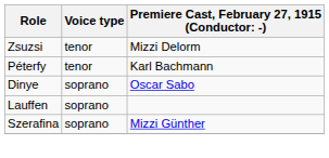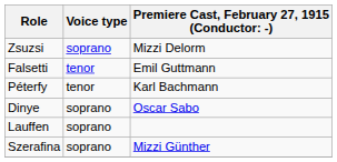 <table class="wikitable">
 <tr>
 <th>Role</th>
 <th>Voice type</th>
 <th>Premiere Cast,  February 27, 1915<br>(Conductor: -)</th>
 </tr>
 <tr>
 <td>Zsuzsi</td>
-<td>tenor</td>
+<td><a href='#'>soprano</a></td>
 <td>Mizzi Delorm</td>
+</tr>
+<tr>
+<td>Falsetti</td>
+<td><a href='#'>tenor</a></td>
+<td>Emil Guttmann</td>
 </tr>
 <tr>
 <td>Péterfy</td>
 <td>tenor</td>
 <td>Karl Bachmann</td>
 </tr>
 <tr>
 <td>Dinye</td>
 <td>soprano</td>
 <td><a href='#'>Oscar Sabo</a></td>
 </tr>
 <tr>
 <td>Lauffen</td>
 <td>soprano</td>
 <td></td>
 </tr>
 <tr>
 <td>Szerafina</td>
 <td>soprano</td>
 <td><a href='#'>Mizzi Günther</a></td>
 </tr>
 <tr>
 </tr>
 </table>
